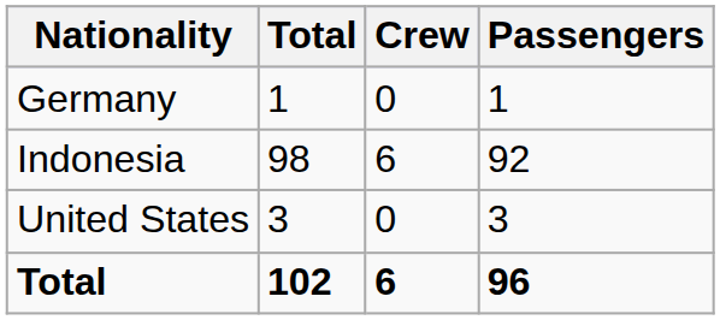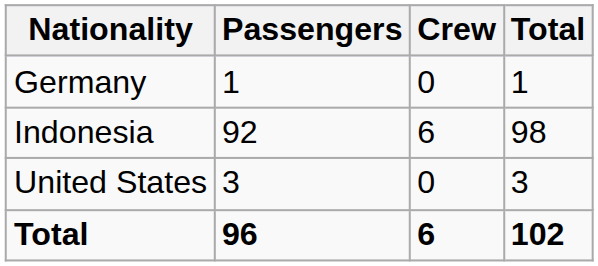 <table class="wikitable" style="float:right">
 <tr style="background:#ccccff;">
 <th rowspan="1">Nationality</th>
+<th colspan="1">Passengers</th>
+<th colspan="1">Crew</th>
 <th colspan="1">Total</th>
-<th colspan="1">Crew</th>
-<th colspan="1">Passengers</th>
 </tr>
 <tr valign="top">
 <td>Germany</td>
 <td>1</td>
 <td>0</td>
 <td>1</td>
 </tr>
 <tr valign="top">
 <td>Indonesia</td>
+<td>92</td>
+<td>6</td>
 <td>98</td>
-<td>6</td>
-<td>92</td>
 </tr>
 <tr valign="top">
 <td>United States</td>
 <td>3</td>
 <td>0</td>
 <td>3</td>
 </tr>
 <tr valign="top">
 <td><strong>Total</strong></td>
+<td><strong>96</strong></td>
+<td><strong>6</strong></td>
 <td><strong>102</strong></td>
-<td><strong>6</strong></td>
-<td><strong>96</strong></td>
 </tr>
 </table>
